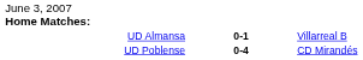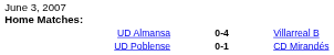 <table width=100% cellspacing=1>
 <tr>
 <th width=20%></th>
 <th width=12%></th>
 <th width=20%></th>
 <th></th>
 </tr>
 <tr>
 <td>June 3, 2007<br><strong>Home Matches:</strong></td>
 </tr>
 <tr style=font-size:90%>
 <td align=right><a href='#'>UD Almansa</a></td>
-<td align=center><strong>0-1</strong></td>
+<td align=center><strong>0-4</strong></td>
 <td><a href='#'>Villarreal B</a></td>
 </tr>
 <tr style=font-size:90%>
 <td align=right><a href='#'>UD Poblense</a></td>
-<td align=center><strong>0-4</strong></td>
+<td align=center><strong>0-1</strong></td>
 <td><a href='#'>CD Mirandés</a></td>
 </tr>
 </table>
